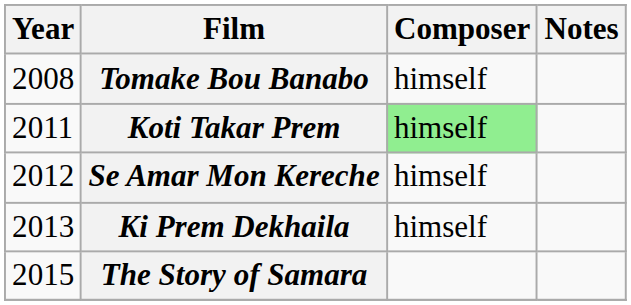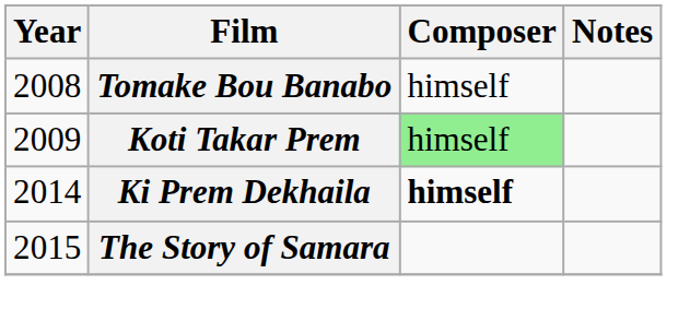 <table class="wikitable sortable">
 <tr>
 <th>Year</th>
 <th>Film</th>
 <th>Composer</th>
 <th>Notes</th>
 </tr>
 <tr>
 <td>2008</td>
 <th><em>Tomake Bou Banabo</em></th>
 <td>himself</td>
 <td></td>
 </tr>
 <tr>
-<td>2011</td>
+<td>2009</td>
 <th><em>Koti Takar Prem</em></th>
 <td style="background: lightgreen;">himself</td>
 <td></td>
 </tr>
 <tr>
-<td>2012</td>
-<th><em>Se Amar Mon Kereche</em></th>
-<td>himself</td>
-<td></td>
-</tr>
-<tr>
-<td>2013</td>
+<td>2014</td>
 <th><em>Ki Prem Dekhaila</em></th>
-<td>himself</td>
+<td><strong>himself</strong></td>
 <td></td>
 </tr>
 <tr>
 <td>2015</td>
 <th><em>The Story of Samara</em></th>
 <td></td>
 <td></td>
 </tr>
 <tr>
 </tr>
 </table>
